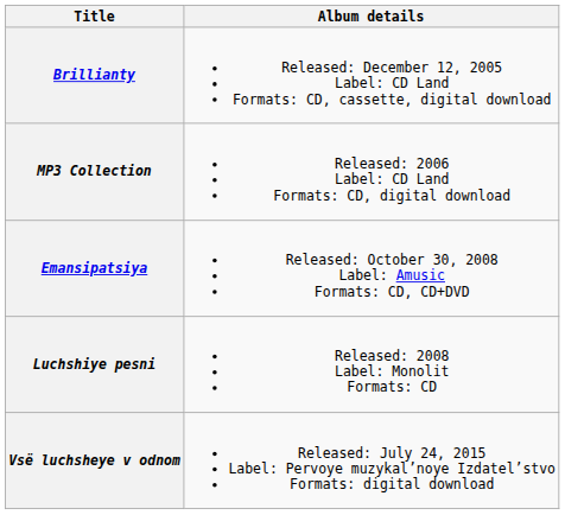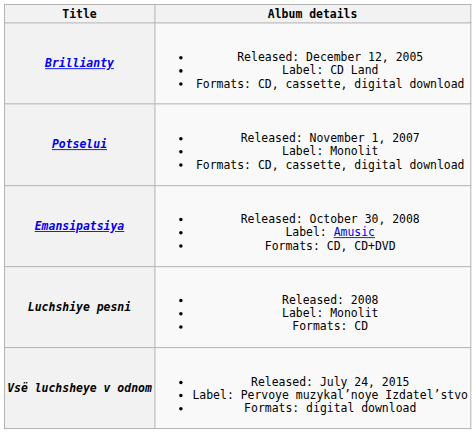 <table class="wikitable plainrowheaders" style="text-align:center;">
 <tr>
 <th>Title</th>
 <th>Album details</th>
 </tr>
 <tr>
 <th scope="row"><em><a href='#'>Brillianty</a></em><br></th>
 <td><br><ul><li>Released: December 12, 2005</li><li>Label: CD Land</li><li>Formats: CD, cassette, digital download</li></ul></td>
 </tr>
 <tr>
-<th scope="row"><em>MP3 Collection</em></th>
-<td><br><ul><li>Released: 2006</li><li>Label: CD Land</li><li>Formats: CD, digital download</li></ul></td>
+<th scope="row"><em><a href='#'>Potselui</a></em><br></th>
+<td><br><ul><li>Released: November 1, 2007</li><li>Label: Monolit</li><li>Formats: CD, cassette, digital download</li></ul></td>
 </tr>
 <tr>
 <th scope="row"><em><a href='#'>Emansipatsiya</a></em><br></th>
 <td><br><ul><li>Released: October 30, 2008</li><li>Label: <a href='#'>Amusic</a></li><li>Formats: CD, CD+DVD</li></ul></td>
 </tr>
 <tr>
 <th scope="row"><em>Luchshiye pesni</em><br></th>
 <td><br><ul><li>Released: 2008</li><li>Label: Monolit</li><li>Formats: CD</li></ul></td>
 </tr>
 <tr>
 <th scope="row"><em>Vsё luchsheye v odnom</em><br></th>
 <td><br><ul><li>Released: July 24, 2015</li><li>Label: Pervoye muzykal’noye Izdatel’stvo</li><li>Formats: digital download</li></ul></td>
 </tr>
 </table>
